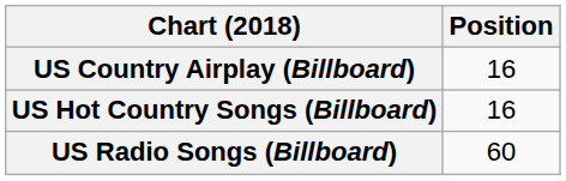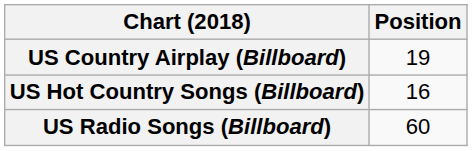 <table class="wikitable sortable plainrowheaders" style="text-align:center">
 <tr>
 <th scope="col">Chart (2018)</th>
 <th scope="col">Position</th>
 </tr>
 <tr>
 <th scope="row">US Country Airplay (<em>Billboard</em>)</th>
-<td>16</td>
+<td>19</td>
 </tr>
 <tr>
 <th scope="row">US Hot Country Songs (<em>Billboard</em>)</th>
 <td>16</td>
 </tr>
 <tr>
 <th scope="row">US Radio Songs (<em>Billboard</em>)</th>
 <td>60</td>
 </tr>
 </table>
